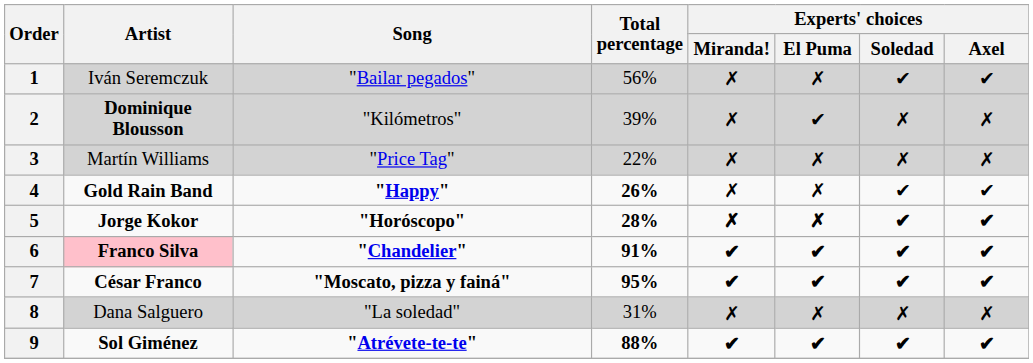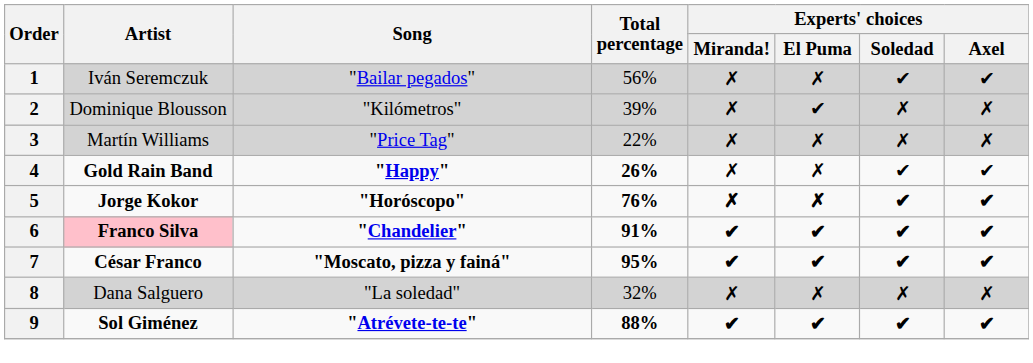 <table class="wikitable" style="text-align:center; width:100%;">
 <tr>
 <th scope="col" rowspan="2" style="width:03%;">Order</th>
 <th scope="col" rowspan="2" style="width:16%;">Artist</th>
 <th scope="col" rowspan="2" style="width:34%;">Song</th>
 <th scope="col" rowspan="2" style="width:05%;">Total percentage</th>
 <th scope="col" colspan="4" style="width:24%;">Experts' choices</th>
 </tr>
 <tr>
 <th style="width:08%;">Miranda!</th>
 <th style="width:08%;">El Puma</th>
 <th style="width:08%;">Soledad</th>
 <th style="width:08%;">Axel</th>
 </tr>
 <tr bgcolor=lightgray>
 <th>1</th>
 <td>Iván Seremczuk</td>
 <td>"<a href='#'>Bailar pegados</a>"</td>
 <td>56%</td>
 <td>✗</td>
 <td>✗</td>
 <td>✔</td>
 <td>✔</td>
 </tr>
 <tr bgcolor=lightgray>
 <th>2</th>
-<td><strong>Dominique Blousson</strong></td>
+<td>Dominique Blousson</td>
 <td>"Kilómetros"</td>
 <td>39%</td>
 <td>✗</td>
 <td>✔</td>
 <td>✗</td>
 <td>✗</td>
 </tr>
 <tr bgcolor=lightgray>
 <th>3</th>
 <td>Martín Williams</td>
 <td>"<a href='#'>Price Tag</a>"</td>
 <td>22%</td>
 <td>✗</td>
 <td>✗</td>
 <td>✗</td>
 <td>✗</td>
 </tr>
 <tr>
 <th>4</th>
 <td><strong>Gold Rain Band</strong></td>
 <td><strong>"<a href='#'>Happy</a>"</strong></td>
 <td><strong>26%</strong></td>
 <td>✗</td>
 <td>✗</td>
 <td>✔</td>
 <td>✔</td>
 </tr>
 <tr>
 <th>5</th>
 <td><strong>Jorge Kokor</strong></td>
 <td><strong>"Horóscopo"</strong></td>
-<td><strong>28%</strong></td>
+<td><strong>76%</strong></td>
 <td><strong>✗</strong></td>
 <td><strong>✗</strong></td>
 <td><strong>✔</strong></td>
 <td><strong>✔</strong></td>
 </tr>
 <tr>
 <th>6</th>
 <td style="background: pink;"><strong>Franco Silva</strong></td>
 <td><strong>"<a href='#'>Chandelier</a>"</strong></td>
 <td><strong>91%</strong></td>
 <td><strong>✔</strong></td>
 <td><strong>✔</strong></td>
 <td><strong>✔</strong></td>
 <td><strong>✔</strong></td>
 </tr>
 <tr>
 <th>7</th>
 <td><strong>César Franco</strong></td>
 <td><strong>"Moscato, pizza y fainá"</strong></td>
 <td><strong>95%</strong></td>
 <td><strong>✔</strong></td>
 <td><strong>✔</strong></td>
 <td><strong>✔</strong></td>
 <td><strong>✔</strong></td>
 </tr>
 <tr bgcolor=lightgray>
 <th>8</th>
 <td>Dana Salguero</td>
 <td>"La soledad"</td>
-<td>31%</td>
+<td>32%</td>
 <td>✗</td>
 <td>✗</td>
 <td>✗</td>
 <td>✗</td>
 </tr>
 <tr>
 <th>9</th>
 <td><strong>Sol Giménez</strong></td>
 <td><strong>"<a href='#'>Atrévete-te-te</a>"</strong></td>
 <td><strong>88%</strong></td>
 <td><strong>✔</strong></td>
 <td><strong>✔</strong></td>
 <td><strong>✔</strong></td>
 <td><strong>✔</strong></td>
 </tr>
 <tr>
 </tr>
 </table>
